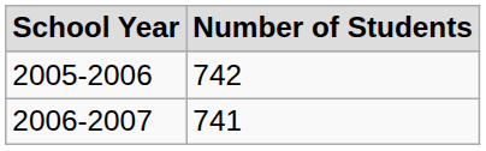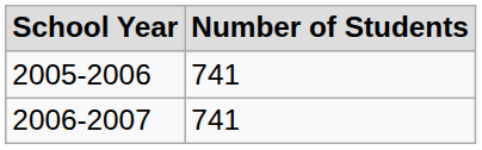 <table class="wikitable">
 <tr align="center"  bgcolor="#dddddd">
 <td><strong>School Year</strong></td>
 <td><strong>Number of Students</strong></td>
 </tr>
 <tr>
 <td>2005-2006</td>
-<td>742</td>
+<td>741</td>
 </tr>
 <tr>
 <td>2006-2007</td>
 <td>741</td>
 </tr>
 </table>
